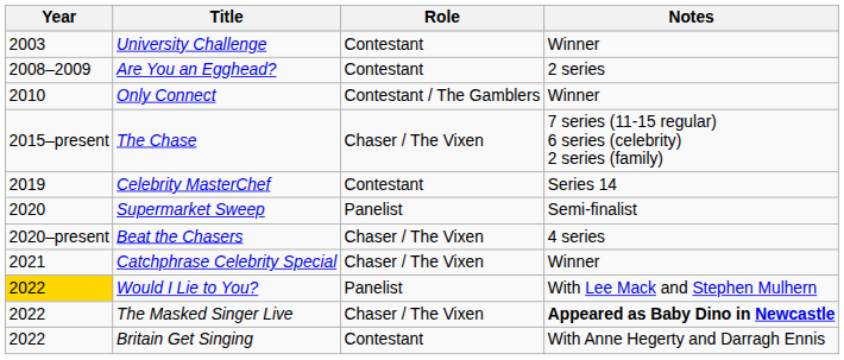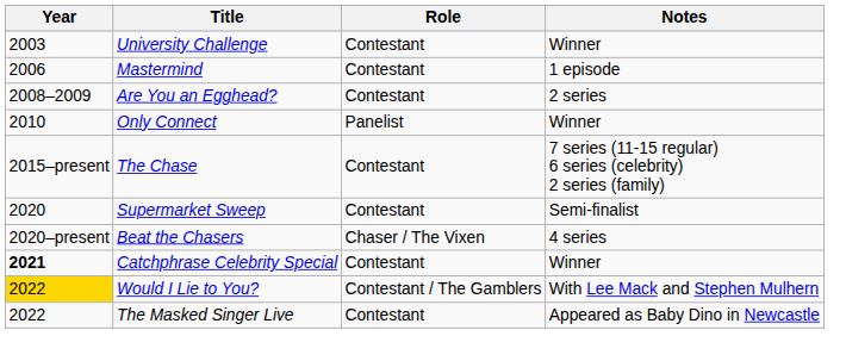 <table class="wikitable">
 <tr style="background:#b0c4de; text-align:center;">
 <th>Year</th>
 <th>Title</th>
 <th>Role</th>
 <th>Notes</th>
 </tr>
 <tr>
 <td>2003</td>
 <td><em><a href='#'>University Challenge</a></em></td>
 <td>Contestant</td>
 <td>Winner</td>
 </tr>
 <tr>
+<td>2006</td>
+<td><em><a href='#'>Mastermind</a></em></td>
+<td>Contestant</td>
+<td>1 episode</td>
+</tr>
+<tr>
 <td>2008–2009</td>
 <td><em><a href='#'>Are You an Egghead?</a></em></td>
 <td>Contestant</td>
 <td>2 series</td>
 </tr>
 <tr>
 <td>2010</td>
 <td><em><a href='#'>Only Connect</a></em></td>
-<td>Contestant / The Gamblers</td>
+<td>Panelist</td>
 <td>Winner</td>
 </tr>
 <tr>
 <td>2015–present</td>
 <td><em><a href='#'>The Chase</a></em></td>
-<td>Chaser / The Vixen</td>
+<td>Contestant</td>
 <td>7 series (11-15 regular)<br>6 series (celebrity)<br>2 series (family)</td>
-</tr>
-<tr>
-<td>2019</td>
-<td><em><a href='#'>Celebrity MasterChef</a></em></td>
-<td>Contestant</td>
-<td>Series 14</td>
 </tr>
 <tr>
 <td>2020</td>
 <td><em><a href='#'>Supermarket Sweep</a></em></td>
-<td>Panelist</td>
+<td>Contestant</td>
 <td>Semi-finalist</td>
 </tr>
 <tr>
 <td>2020–present</td>
 <td><em><a href='#'>Beat the Chasers</a></em></td>
 <td>Chaser / The Vixen</td>
 <td>4 series</td>
 </tr>
 <tr>
-<td>2021</td>
+<td><strong>2021</strong></td>
 <td><em><a href='#'>Catchphrase Celebrity Special</a></em></td>
-<td>Chaser / The Vixen</td>
+<td>Contestant</td>
 <td>Winner</td>
 </tr>
 <tr>
 <td style="background: gold;">2022</td>
 <td><em><a href='#'>Would I Lie to You?</a></em></td>
-<td>Panelist</td>
+<td>Contestant / The Gamblers</td>
 <td>With <a href='#'>Lee Mack</a> and <a href='#'>Stephen Mulhern</a></td>
 </tr>
 <tr>
 <td>2022</td>
 <td><em>The Masked Singer Live</em></td>
-<td>Chaser / The Vixen</td>
-<td><strong>Appeared as Baby Dino in <a href='#'>Newcastle</a></strong></td>
-</tr>
-<tr>
-<td>2022</td>
-<td><em>Britain Get Singing</em></td>
 <td>Contestant</td>
-<td>With Anne Hegerty and Darragh Ennis</td>
+<td>Appeared as Baby Dino in <a href='#'>Newcastle</a></td>
 </tr>
 </table>
